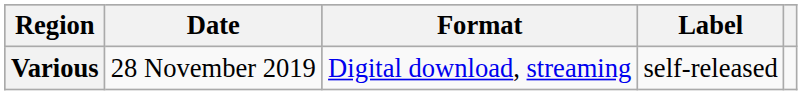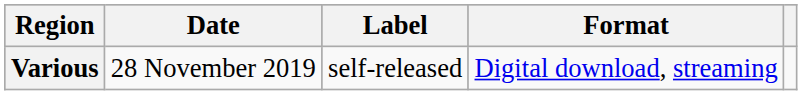 <table class="wikitable plainrowheaders" style="text-align:center">
 <tr>
 <th>Region</th>
 <th>Date</th>
+<th>Label</th>
 <th>Format</th>
-<th>Label</th>
 <th></th>
 </tr>
 <tr>
 <th scope="row">Various</th>
 <td>28 November 2019</td>
+<td>self-released</td>
 <td><a href='#'>Digital download</a>, <a href='#'>streaming</a></td>
-<td>self-released</td>
 <td></td>
 </tr>
 </table>
